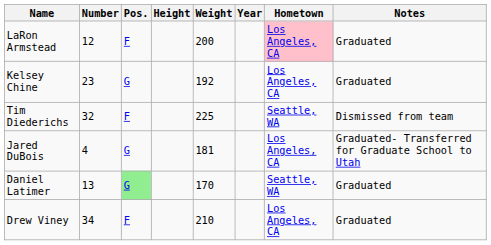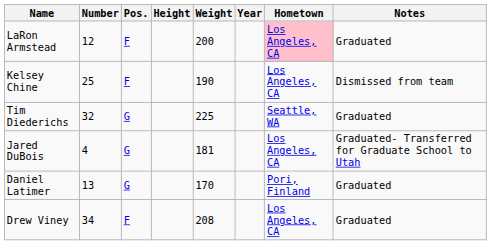 <table class="wikitable sortable" border="1">
 <tr>
 <th>Name</th>
 <th>Number</th>
 <th>Pos.</th>
 <th>Height</th>
 <th>Weight</th>
 <th>Year</th>
 <th>Hometown</th>
 <th class="unsortable">Notes</th>
 </tr>
 <tr>
 <td>LaRon Armstead</td>
 <td>12</td>
 <td><a href='#'>F</a></td>
 <td></td>
 <td>200</td>
 <td></td>
 <td style="background: pink;"><a href='#'>Los Angeles, CA</a></td>
 <td>Graduated</td>
 </tr>
 <tr>
 <td>Kelsey Chine</td>
-<td>23</td>
-<td><a href='#'>G</a></td>
+<td>25</td>
+<td><a href='#'>F</a></td>
 <td></td>
-<td>192</td>
+<td>190</td>
 <td></td>
 <td><a href='#'>Los Angeles, CA</a></td>
-<td>Graduated</td>
+<td>Dismissed from team</td>
 </tr>
 <tr>
 <td>Tim Diederichs</td>
 <td>32</td>
-<td><a href='#'>F</a></td>
+<td><a href='#'>G</a></td>
 <td></td>
 <td>225</td>
 <td></td>
 <td><a href='#'>Seattle, WA</a></td>
-<td>Dismissed from team</td>
+<td>Graduated</td>
 </tr>
 <tr>
 <td>Jared DuBois</td>
 <td>4</td>
 <td><a href='#'>G</a></td>
 <td></td>
 <td>181</td>
 <td></td>
 <td><a href='#'>Los Angeles, CA</a></td>
 <td>Graduated- Transferred for Graduate School to <a href='#'>Utah</a></td>
 </tr>
 <tr>
 <td>Daniel Latimer</td>
 <td>13</td>
-<td style="background: lightgreen;"><a href='#'>G</a></td>
+<td><a href='#'>G</a></td>
 <td></td>
 <td>170</td>
 <td></td>
-<td><a href='#'>Seattle, WA</a></td>
+<td><a href='#'>Pori, Finland</a></td>
 <td>Graduated</td>
 </tr>
 <tr>
 <td>Drew Viney</td>
 <td>34</td>
 <td><a href='#'>F</a></td>
 <td></td>
-<td>210</td>
+<td>208</td>
 <td></td>
 <td><a href='#'>Los Angeles, CA</a></td>
 <td>Graduated</td>
 </tr>
 </table>
